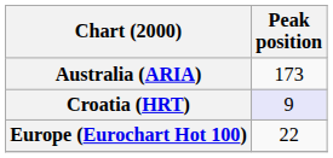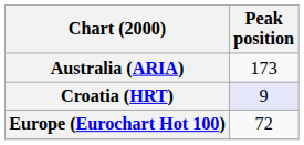 <table class="wikitable sortable plainrowheaders" style="text-align:center">
 <tr>
 <th>Chart (2000)</th>
 <th>Peak<br>position</th>
 </tr>
 <tr>
 <th scope="row">Australia (<a href='#'>ARIA</a>)</th>
 <td>173</td>
 </tr>
 <tr>
 <th scope="row">Croatia (<a href='#'>HRT</a>)</th>
 <td style="background: lavender;">9</td>
 </tr>
 <tr>
 <th scope="row">Europe (<a href='#'>Eurochart Hot 100</a>)</th>
-<td>22</td>
+<td>72</td>
 </tr>
 <tr>
 </tr>
 <tr>
 </tr>
 <tr>
 </tr>
 <tr>
 </tr>
 <tr>
 </tr>
 </table>
